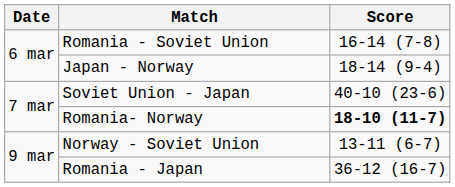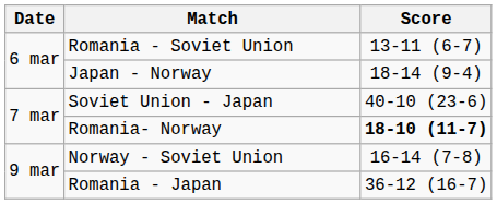 <table class="wikitable" style="text-align:center;">
 <tr>
 <th>Date</th>
 <th width=220px>Match</th>
 <th>Score</th>
 </tr>
 <tr>
 <td rowspan="2">6 mar</td>
 <td align="left">Romania - Soviet Union</td>
-<td>16-14 (7-8)</td>
+<td>13-11 (6-7)</td>
 </tr>
 <tr>
 <td align="left">Japan - Norway</td>
 <td>18-14 (9-4)</td>
 </tr>
 <tr>
 <td rowspan="2">7 mar</td>
 <td align="left">Soviet Union - Japan</td>
 <td>40-10 (23-6)</td>
 </tr>
 <tr>
 <td align="left">Romania- Norway</td>
 <td><strong>18-10 (11-7)</strong></td>
 </tr>
 <tr>
 <td rowspan="2">9 mar</td>
 <td align="left">Norway - Soviet Union</td>
-<td>13-11 (6-7)</td>
+<td>16-14 (7-8)</td>
 </tr>
 <tr>
 <td align="left">Romania - Japan</td>
 <td>36-12 (16-7)</td>
 </tr>
 </table>
